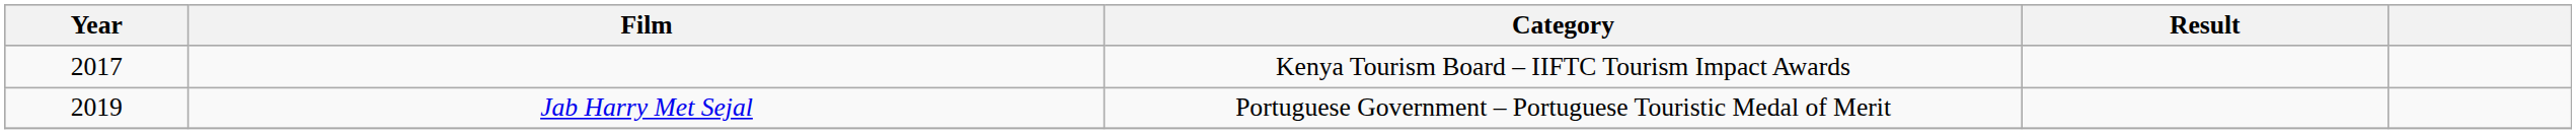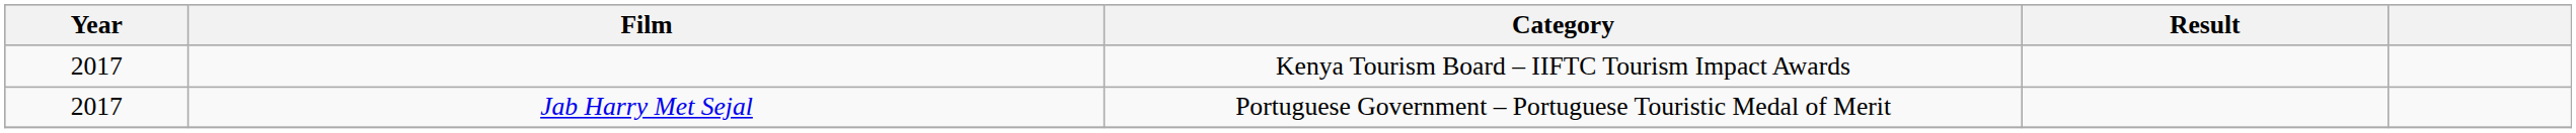 <table class="wikitable" style="width:100%;">
 <tr>
 <th style="width:5%;">Year</th>
 <th style="width:25%;">Film</th>
 <th style="width:25%;">Category</th>
 <th style="width:10%;">Result</th>
 <th style="width:5%;"></th>
 </tr>
 <tr>
 <td style="text-align:center;">2017</td>
 <td></td>
 <td style="text-align:center;">Kenya Tourism Board – IIFTC Tourism Impact Awards</td>
 <td></td>
 <td></td>
 </tr>
 <tr>
-<td style="text-align:center;">2019</td>
+<td style="text-align:center;">2017</td>
 <td style="text-align:center;"><em><a href='#'>Jab Harry Met Sejal</a></em></td>
 <td style="text-align:center;">Portuguese Government – Portuguese Touristic Medal of Merit</td>
 <td></td>
 <td></td>
 </tr>
 <tr>
 </tr>
 </table>
